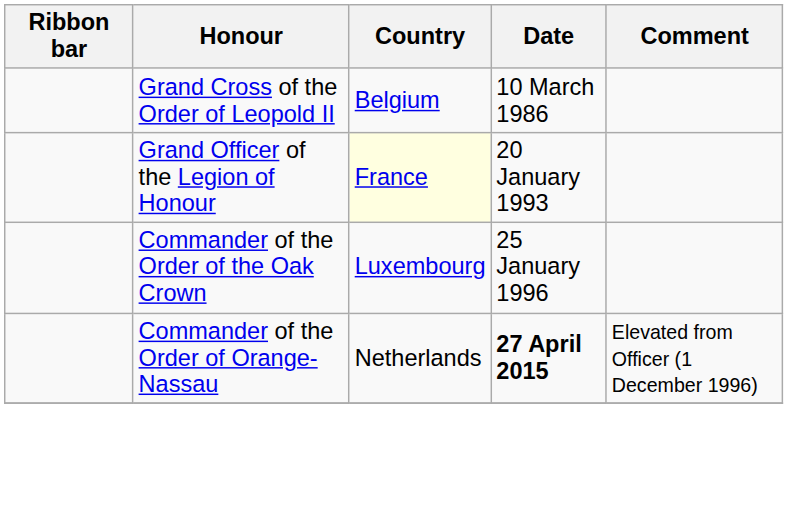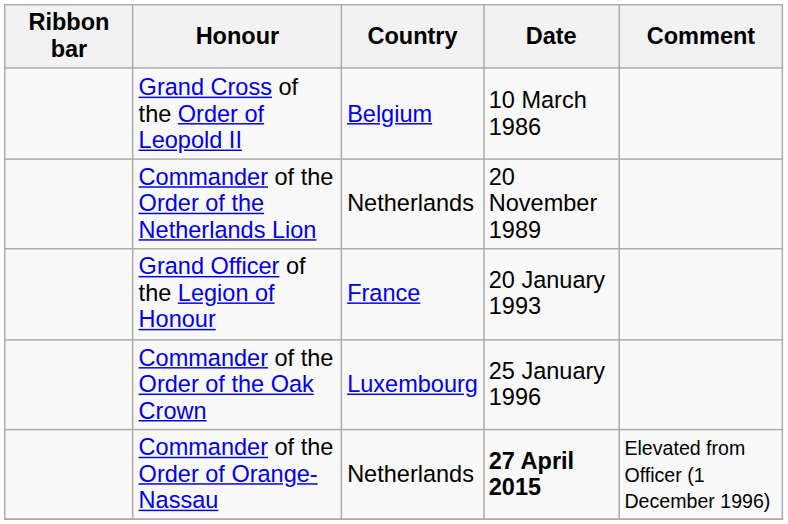 <table class="wikitable" style="width:60%;">
 <tr>
 <th style="width:80px;">Ribbon bar</th>
 <th>Honour</th>
 <th>Country</th>
 <th>Date</th>
 <th>Comment</th>
 </tr>
 <tr>
 <td></td>
 <td><a href='#'>Grand Cross</a> of the <a href='#'>Order of Leopold II</a></td>
 <td><a href='#'>Belgium</a></td>
 <td>10 March 1986</td>
 <td></td>
 </tr>
 <tr>
 <td></td>
+<td><a href='#'>Commander</a> of the <a href='#'>Order of the Netherlands Lion</a></td>
+<td>Netherlands</td>
+<td>20 November 1989</td>
+<td></td>
+</tr>
+<tr>
+<td></td>
 <td><a href='#'>Grand Officer</a> of the <a href='#'>Legion of Honour</a></td>
-<td style="background: lightyellow;"><a href='#'>France</a></td>
+<td><a href='#'>France</a></td>
 <td>20 January 1993</td>
 <td></td>
 </tr>
 <tr>
 <td></td>
 <td><a href='#'>Commander</a> of the <a href='#'>Order of the Oak Crown</a></td>
 <td><a href='#'>Luxembourg</a></td>
 <td>25 January 1996</td>
 <td></td>
 </tr>
 <tr>
 <td></td>
 <td><a href='#'>Commander</a> of the <a href='#'>Order of Orange-Nassau</a></td>
 <td>Netherlands</td>
 <td><strong>27 April 2015</strong></td>
 <td><small>Elevated from Officer (1 December 1996)</small></td>
 </tr>
 <tr>
 </tr>
 </table>
